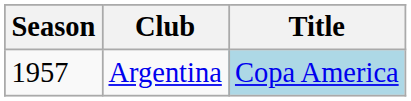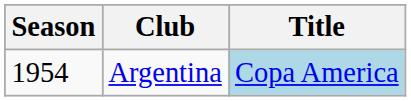 <table class="wikitable">
 <tr>
 <th>Season</th>
 <th>Club</th>
 <th>Title</th>
 </tr>
 <tr>
-<td>1957</td>
+<td>1954</td>
 <td><a href='#'>Argentina</a></td>
 <td style="background: lightblue;"><a href='#'>Copa America</a></td>
 </tr>
 </table>
